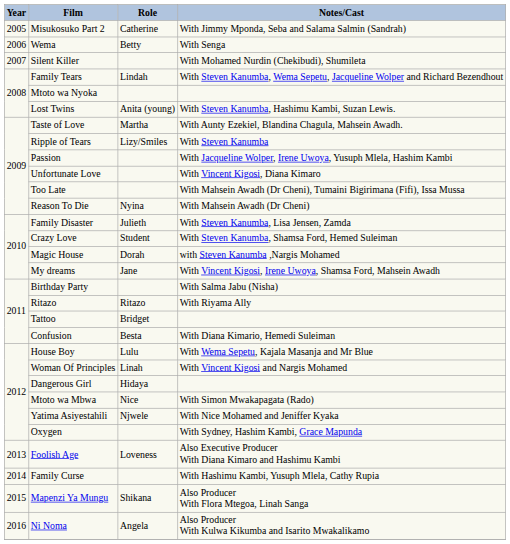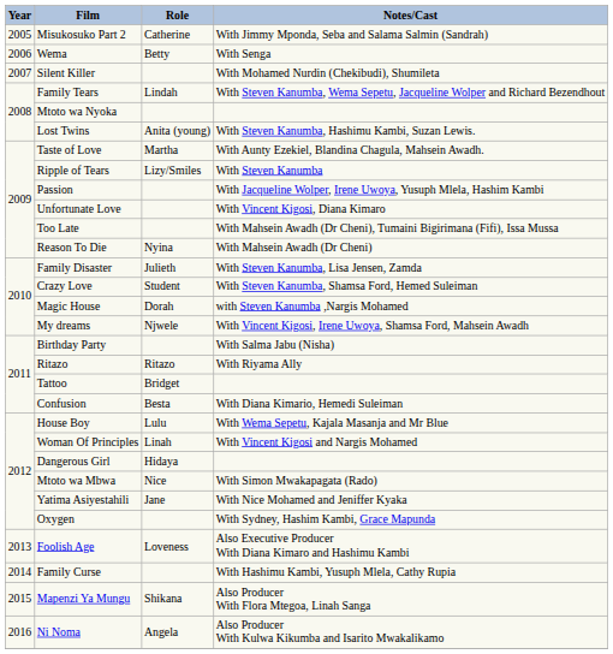 <table class="wikitable" style="font-size:90%; background: #f9f9f0">
 <tr style="text-align:center;">
 <th style="background:#B0C4DE;">Year</th>
 <th style="background:#B0C4DE;">Film</th>
 <th style="background:#B0C4DE;">Role</th>
 <th style="background:#B0C4DE;">Notes/Cast</th>
 </tr>
 <tr>
 <td>2005</td>
 <td>Misukosuko Part 2</td>
 <td>Catherine</td>
 <td>With Jimmy Mponda, Seba and Salama Salmin (Sandrah)</td>
 </tr>
 <tr>
 <td>2006</td>
 <td>Wema</td>
 <td>Betty</td>
 <td>With Senga</td>
 </tr>
 <tr>
 <td>2007</td>
 <td>Silent Killer</td>
 <td></td>
 <td>With Mohamed Nurdin (Chekibudi), Shumileta</td>
 </tr>
 <tr>
 <td rowspan=3>2008</td>
 <td>Family Tears</td>
 <td>Lindah</td>
 <td>With <a href='#'>Steven Kanumba</a>, <a href='#'>Wema Sepetu</a>, <a href='#'>Jacqueline Wolper</a> and Richard Bezendhout</td>
 </tr>
 <tr>
 <td>Mtoto wa Nyoka</td>
 <td></td>
 <td></td>
 </tr>
 <tr>
 <td>Lost Twins</td>
 <td>Anita (young)</td>
 <td>With <a href='#'>Steven Kanumba</a>, Hashimu Kambi, Suzan Lewis.</td>
 </tr>
 <tr>
 <td rowspan=6>2009</td>
 <td>Taste of Love</td>
 <td>Martha</td>
 <td>With Aunty Ezekiel, Blandina Chagula, Mahsein Awadh.</td>
 </tr>
 <tr>
 <td>Ripple of Tears</td>
 <td>Lizy/Smiles</td>
 <td>With <a href='#'>Steven Kanumba</a></td>
 </tr>
 <tr>
 <td>Passion</td>
 <td></td>
 <td>With <a href='#'>Jacqueline Wolper</a>, <a href='#'>Irene Uwoya</a>, Yusuph Mlela, Hashim Kambi</td>
 </tr>
 <tr>
 <td>Unfortunate Love</td>
 <td></td>
 <td>With <a href='#'>Vincent Kigosi</a>, Diana Kimaro</td>
 </tr>
 <tr>
 <td>Too Late</td>
 <td></td>
 <td>With Mahsein Awadh (Dr Cheni), Tumaini Bigirimana (Fifi), Issa Mussa</td>
 </tr>
 <tr>
 <td>Reason To Die</td>
 <td>Nyina</td>
 <td>With Mahsein Awadh (Dr Cheni)</td>
 </tr>
 <tr>
 <td rowspan=4>2010</td>
 <td>Family Disaster</td>
 <td>Julieth</td>
 <td>With <a href='#'>Steven Kanumba</a>, Lisa Jensen, Zamda</td>
 </tr>
 <tr>
 <td>Crazy Love</td>
 <td>Student</td>
 <td>With <a href='#'>Steven Kanumba</a>, Shamsa Ford, Hemed Suleiman</td>
 </tr>
 <tr>
 <td>Magic House</td>
 <td>Dorah</td>
 <td>with <a href='#'>Steven Kanumba</a> ,Nargis Mohamed</td>
 </tr>
 <tr>
 <td>My dreams</td>
-<td>Jane</td>
+<td>Njwele</td>
 <td>With <a href='#'>Vincent Kigosi</a>, <a href='#'>Irene Uwoya</a>, Shamsa Ford, Mahsein Awadh</td>
 </tr>
 <tr>
 <td rowspan=4>2011</td>
 <td>Birthday Party</td>
 <td></td>
 <td>With Salma Jabu (Nisha)</td>
 </tr>
 <tr>
 <td>Ritazo</td>
 <td>Ritazo</td>
 <td>With Riyama Ally</td>
 </tr>
 <tr>
 <td>Tattoo</td>
 <td>Bridget</td>
 <td></td>
 </tr>
 <tr>
 <td>Confusion</td>
 <td>Besta</td>
 <td>With Diana Kimario, Hemedi Suleiman</td>
 </tr>
 <tr>
 <td rowspan=6>2012</td>
 <td>House Boy</td>
 <td>Lulu</td>
 <td>With <a href='#'>Wema Sepetu</a>, Kajala Masanja and Mr Blue</td>
 </tr>
 <tr>
 <td>Woman Of Principles</td>
 <td>Linah</td>
 <td>With <a href='#'>Vincent Kigosi</a> and Nargis Mohamed</td>
 </tr>
 <tr>
 <td>Dangerous Girl</td>
 <td>Hidaya</td>
 <td></td>
 </tr>
 <tr>
 <td>Mtoto wa Mbwa</td>
 <td>Nice</td>
 <td>With Simon Mwakapagata (Rado)</td>
 </tr>
 <tr>
 <td>Yatima Asiyestahili</td>
-<td>Njwele</td>
+<td>Jane</td>
 <td>With Nice Mohamed and Jeniffer Kyaka</td>
 </tr>
 <tr>
 <td>Oxygen</td>
 <td></td>
 <td>With Sydney, Hashim Kambi, <a href='#'>Grace Mapunda</a></td>
 </tr>
 <tr>
 <td>2013</td>
 <td><a href='#'>Foolish Age</a></td>
 <td>Loveness</td>
 <td>Also Executive Producer<br>With Diana Kimaro and Hashimu Kambi</td>
 </tr>
 <tr>
 <td>2014</td>
 <td>Family Curse</td>
 <td></td>
 <td>With Hashimu Kambi, Yusuph Mlela, Cathy Rupia</td>
 </tr>
 <tr>
 <td>2015</td>
 <td><a href='#'>Mapenzi Ya Mungu</a></td>
 <td>Shikana</td>
 <td>Also Producer<br>With Flora Mtegoa, Linah Sanga</td>
 </tr>
 <tr>
 <td>2016</td>
 <td><a href='#'>Ni Noma</a></td>
 <td>Angela</td>
 <td>Also Producer<br>With Kulwa Kikumba and Isarito Mwakalikamo</td>
 </tr>
 <tr>
 </tr>
 </table>
